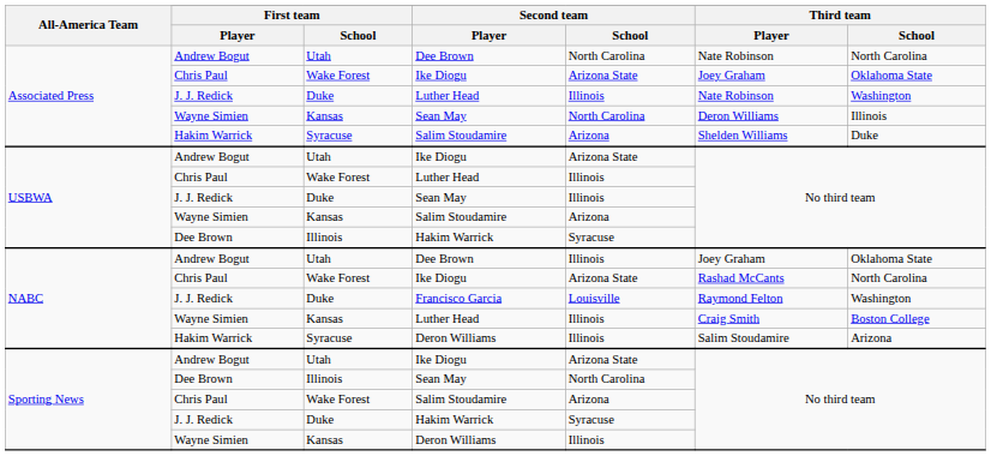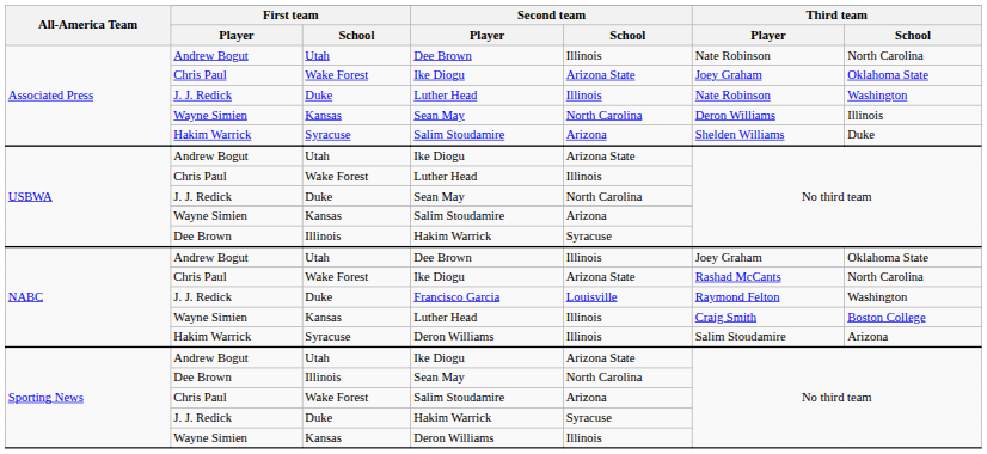 <table class="wikitable" style="width:98%;">
 <tr>
 <th rowspan=3>All-America Team</th>
 </tr>
 <tr>
 <th colspan=2>First team</th>
 <th colspan=2>Second team</th>
 <th colspan=2>Third team</th>
 </tr>
 <tr>
 <th>Player</th>
 <th>School</th>
 <th>Player</th>
 <th>School</th>
 <th>Player</th>
 <th>School</th>
 </tr>
 <tr>
 <td rowspan=5><a href='#'>Associated Press</a></td>
 <td><a href='#'>Andrew Bogut</a></td>
 <td><a href='#'>Utah</a></td>
 <td><a href='#'>Dee Brown</a></td>
-<td>North Carolina</td>
+<td>Illinois</td>
 <td>Nate Robinson</td>
 <td>North Carolina</td>
 </tr>
 <tr>
 <td><a href='#'>Chris Paul</a></td>
 <td><a href='#'>Wake Forest</a></td>
 <td><a href='#'>Ike Diogu</a></td>
 <td><a href='#'>Arizona State</a></td>
 <td><a href='#'>Joey Graham</a></td>
 <td><a href='#'>Oklahoma State</a></td>
 </tr>
 <tr>
 <td><a href='#'>J. J. Redick</a></td>
 <td><a href='#'>Duke</a></td>
 <td><a href='#'>Luther Head</a></td>
 <td><a href='#'>Illinois</a></td>
 <td><a href='#'>Nate Robinson</a></td>
 <td><a href='#'>Washington</a></td>
 </tr>
 <tr>
 <td><a href='#'>Wayne Simien</a></td>
 <td><a href='#'>Kansas</a></td>
 <td><a href='#'>Sean May</a></td>
 <td><a href='#'>North Carolina</a></td>
 <td><a href='#'>Deron Williams</a></td>
 <td>Illinois</td>
 </tr>
 <tr>
 <td><a href='#'>Hakim Warrick</a></td>
 <td><a href='#'>Syracuse</a></td>
 <td><a href='#'>Salim Stoudamire</a></td>
 <td><a href='#'>Arizona</a></td>
 <td><a href='#'>Shelden Williams</a></td>
 <td>Duke</td>
 </tr>
 <tr style = "border-top:2px solid black;">
 <td rowspan=5><a href='#'>USBWA</a></td>
 <td>Andrew Bogut</td>
 <td>Utah</td>
 <td>Ike Diogu</td>
 <td>Arizona State</td>
 <td rowspan=5 colspan=3 align=center>No third team</td>
 </tr>
 <tr>
 <td>Chris Paul</td>
 <td>Wake Forest</td>
 <td>Luther Head</td>
 <td>Illinois</td>
 </tr>
 <tr>
 <td>J. J. Redick</td>
 <td>Duke</td>
 <td>Sean May</td>
-<td>Illinois</td>
+<td>North Carolina</td>
 </tr>
 <tr>
 <td>Wayne Simien</td>
 <td>Kansas</td>
 <td>Salim Stoudamire</td>
 <td>Arizona</td>
 </tr>
 <tr>
 <td>Dee Brown</td>
 <td>Illinois</td>
 <td>Hakim Warrick</td>
 <td>Syracuse</td>
 </tr>
 <tr style = "border-top:2px solid black;">
 <td rowspan=5><a href='#'>NABC</a></td>
 <td>Andrew Bogut</td>
 <td>Utah</td>
 <td>Dee Brown</td>
 <td>Illinois</td>
 <td>Joey Graham</td>
 <td>Oklahoma State</td>
 </tr>
 <tr>
 <td>Chris Paul</td>
 <td>Wake Forest</td>
 <td>Ike Diogu</td>
 <td>Arizona State</td>
 <td><a href='#'>Rashad McCants</a></td>
 <td>North Carolina</td>
 </tr>
 <tr>
 <td>J. J. Redick</td>
 <td>Duke</td>
 <td><a href='#'>Francisco Garcia</a></td>
 <td><a href='#'>Louisville</a></td>
 <td><a href='#'>Raymond Felton</a></td>
 <td>Washington</td>
 </tr>
 <tr>
 <td>Wayne Simien</td>
 <td>Kansas</td>
 <td>Luther Head</td>
 <td>Illinois</td>
 <td><a href='#'>Craig Smith</a></td>
 <td><a href='#'>Boston College</a></td>
 </tr>
 <tr>
 <td>Hakim Warrick</td>
 <td>Syracuse</td>
 <td>Deron Williams</td>
 <td>Illinois</td>
 <td>Salim Stoudamire</td>
 <td>Arizona</td>
 </tr>
 <tr style = "border-top:2px solid black;">
 <td rowspan=5><a href='#'>Sporting News</a></td>
 <td>Andrew Bogut</td>
 <td>Utah</td>
 <td>Ike Diogu</td>
 <td>Arizona State</td>
 <td rowspan=5 colspan=3 align=center>No third team</td>
 </tr>
 <tr>
 <td>Dee Brown</td>
 <td>Illinois</td>
 <td>Sean May</td>
 <td>North Carolina</td>
 </tr>
 <tr>
 <td>Chris Paul</td>
 <td>Wake Forest</td>
 <td>Salim Stoudamire</td>
 <td>Arizona</td>
 </tr>
 <tr>
 <td>J. J. Redick</td>
 <td>Duke</td>
 <td>Hakim Warrick</td>
 <td>Syracuse</td>
 </tr>
 <tr>
 <td>Wayne Simien</td>
 <td>Kansas</td>
 <td>Deron Williams</td>
 <td>Illinois</td>
 </tr>
 <tr style = "border-top:2px solid black;">
 </tr>
 </table>
